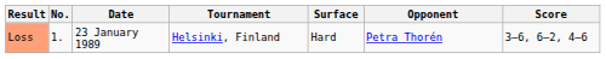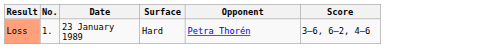 <table class="sortable wikitable" style="font-size:97%;">
 <tr>
 <th>Result</th>
 <th>No.</th>
 <th style="width:110px">Date</th>
-<th style="width:160px">Tournament</th>
 <th style="width:60px">Surface</th>
 <th style="width:160px">Opponent</th>
 <th style="width:110px" class="unsortable">Score</th>
 </tr>
 <tr>
 <td style="background:#ffa07a;">Loss</td>
 <td>1.</td>
 <td>23 January 1989</td>
-<td><a href='#'>Helsinki</a>, Finland</td>
 <td>Hard</td>
 <td> <a href='#'>Petra Thorén</a></td>
 <td>3–6, 6–2, 4–6</td>
 </tr>
 </table>
